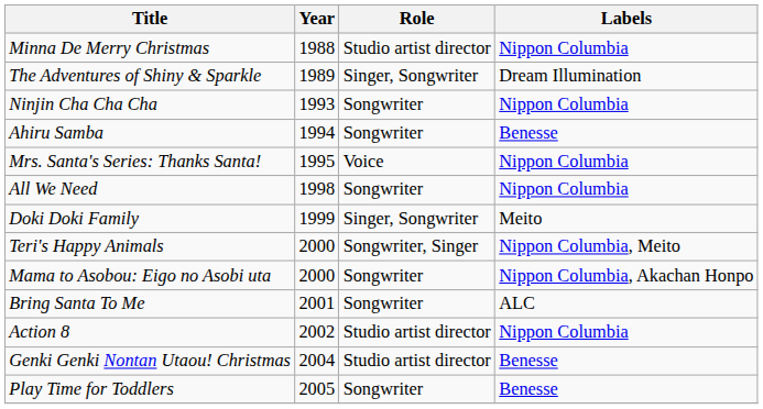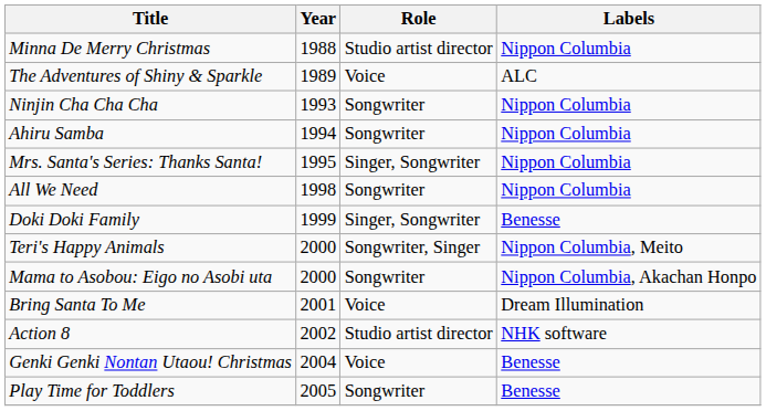 <table class="wikitable">
 <tr>
 <th>Title</th>
 <th>Year</th>
 <th>Role</th>
 <th>Labels</th>
 </tr>
 <tr>
 <td><em>Minna De Merry Christmas</em></td>
 <td>1988</td>
 <td>Studio artist director</td>
 <td><a href='#'>Nippon Columbia</a></td>
 </tr>
 <tr>
 <td><em>The Adventures of Shiny & Sparkle</em></td>
 <td>1989</td>
-<td>Singer, Songwriter</td>
-<td>Dream Illumination</td>
+<td>Voice</td>
+<td>ALC</td>
 </tr>
 <tr>
 <td><em>Ninjin Cha Cha Cha</em></td>
 <td>1993</td>
 <td>Songwriter</td>
 <td><a href='#'>Nippon Columbia</a></td>
 </tr>
 <tr>
 <td><em>Ahiru Samba</em></td>
 <td>1994</td>
 <td>Songwriter</td>
-<td><a href='#'>Benesse</a></td>
+<td><a href='#'>Nippon Columbia</a></td>
 </tr>
 <tr>
 <td><em>Mrs. Santa's Series: Thanks Santa!</em></td>
 <td>1995</td>
-<td>Voice</td>
+<td>Singer, Songwriter</td>
 <td><a href='#'>Nippon Columbia</a></td>
 </tr>
 <tr>
 <td><em>All We Need</em></td>
 <td>1998</td>
 <td>Songwriter</td>
 <td><a href='#'>Nippon Columbia</a></td>
 </tr>
 <tr>
 <td><em>Doki Doki Family</em></td>
 <td>1999</td>
 <td>Singer, Songwriter</td>
-<td>Meito</td>
+<td><a href='#'>Benesse</a></td>
 </tr>
 <tr>
 <td><em>Teri's Happy Animals</em></td>
 <td>2000</td>
 <td>Songwriter, Singer</td>
 <td><a href='#'>Nippon Columbia</a>, Meito</td>
 </tr>
 <tr>
 <td><em>Mama to Asobou: Eigo no Asobi uta</em></td>
 <td>2000</td>
 <td>Songwriter</td>
 <td><a href='#'>Nippon Columbia</a>, Akachan Honpo</td>
 </tr>
 <tr>
 <td><em>Bring Santa To Me</em></td>
 <td>2001</td>
-<td>Songwriter</td>
-<td>ALC</td>
+<td>Voice</td>
+<td>Dream Illumination</td>
 </tr>
 <tr>
 <td><em>Action 8</em></td>
 <td>2002</td>
 <td>Studio artist director</td>
-<td><a href='#'>Nippon Columbia</a></td>
+<td><a href='#'>NHK</a> software</td>
 </tr>
 <tr>
 <td><em>Genki Genki <a href='#'>Nontan</a> Utaou! Christmas</em></td>
 <td>2004</td>
-<td>Studio artist director</td>
+<td>Voice</td>
 <td><a href='#'>Benesse</a></td>
 </tr>
 <tr>
 <td><em>Play Time for Toddlers</em></td>
 <td>2005</td>
 <td>Songwriter</td>
 <td><a href='#'>Benesse</a></td>
 </tr>
 <tr>
 </tr>
 </table>
